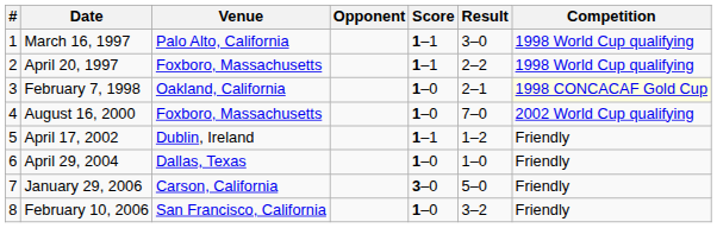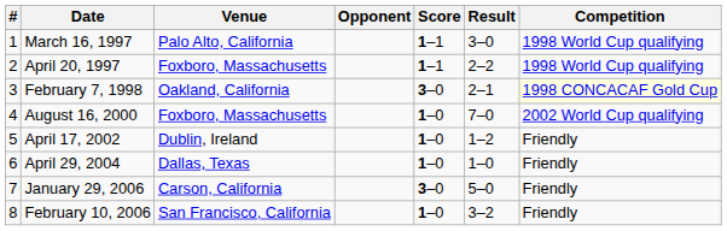 <table class="wikitable collapsible expanded">
 <tr>
 <th>#</th>
 <th>Date</th>
 <th>Venue</th>
 <th>Opponent</th>
 <th>Score</th>
 <th>Result</th>
 <th>Competition</th>
 </tr>
 <tr>
 <td>1</td>
 <td>March 16, 1997</td>
 <td><a href='#'>Palo Alto, California</a></td>
 <td></td>
 <td><strong>1</strong>–1</td>
 <td>3–0</td>
 <td><a href='#'>1998 World Cup qualifying</a></td>
 </tr>
 <tr>
 <td>2</td>
 <td>April 20, 1997</td>
 <td><a href='#'>Foxboro, Massachusetts</a></td>
 <td></td>
 <td><strong>1</strong>–1</td>
 <td>2–2</td>
 <td><a href='#'>1998 World Cup qualifying</a></td>
 </tr>
 <tr>
 <td>3</td>
 <td>February 7, 1998</td>
 <td><a href='#'>Oakland, California</a></td>
 <td></td>
-<td><strong>1</strong>–0</td>
+<td><strong>3</strong>–0</td>
 <td>2–1</td>
 <td style="background: lightyellow;"><a href='#'>1998 CONCACAF Gold Cup</a></td>
 </tr>
 <tr>
 <td>4</td>
 <td>August 16, 2000</td>
 <td><a href='#'>Foxboro, Massachusetts</a></td>
 <td></td>
 <td><strong>1</strong>–0</td>
 <td>7–0</td>
 <td><a href='#'>2002 World Cup qualifying</a></td>
 </tr>
 <tr>
 <td>5</td>
 <td>April 17, 2002</td>
 <td><a href='#'>Dublin</a>, Ireland</td>
 <td></td>
-<td><strong>1</strong>–1</td>
+<td><strong>1</strong>–0</td>
 <td>1–2</td>
 <td>Friendly</td>
 </tr>
 <tr>
 <td>6</td>
 <td>April 29, 2004</td>
 <td><a href='#'>Dallas, Texas</a></td>
 <td></td>
 <td><strong>1</strong>–0</td>
 <td>1–0</td>
 <td>Friendly</td>
 </tr>
 <tr>
 <td>7</td>
 <td>January 29, 2006</td>
 <td><a href='#'>Carson, California</a></td>
 <td></td>
 <td><strong>3</strong>–0</td>
 <td>5–0</td>
 <td>Friendly</td>
 </tr>
 <tr>
 <td>8</td>
 <td>February 10, 2006</td>
 <td><a href='#'>San Francisco, California</a></td>
 <td></td>
 <td><strong>1</strong>–0</td>
 <td>3–2</td>
 <td>Friendly</td>
 </tr>
 </table>
